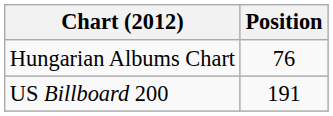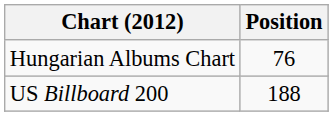 <table class="wikitable">
 <tr>
 <th>Chart (2012)</th>
 <th>Position</th>
 </tr>
 <tr>
 <td>Hungarian Albums Chart</td>
 <td style="text-align:center;">76</td>
 </tr>
 <tr>
 <td>US <em>Billboard</em> 200</td>
-<td style="text-align:center;">191</td>
+<td style="text-align:center;">188</td>
 </tr>
 </table>
